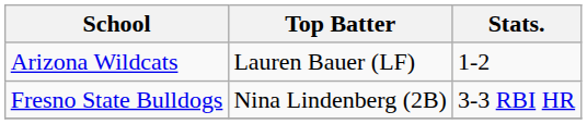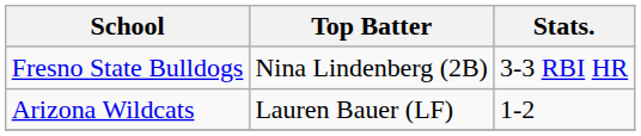 <table class="wikitable">
 <tr>
 <th>School</th>
 <th>Top Batter</th>
 <th>Stats.</th>
 </tr>
 <tr>
+<td><a href='#'>Fresno State Bulldogs</a></td>
+<td>Nina Lindenberg (2B)</td>
+<td>3-3 <a href='#'>RBI</a> <a href='#'>HR</a></td>
+</tr>
+<tr>
 <td><a href='#'>Arizona Wildcats</a></td>
 <td>Lauren Bauer (LF)</td>
 <td>1-2</td>
 </tr>
 <tr>
-<td><a href='#'>Fresno State Bulldogs</a></td>
-<td>Nina Lindenberg (2B)</td>
-<td>3-3 <a href='#'>RBI</a> <a href='#'>HR</a></td>
-</tr>
-<tr>
 </tr>
 </table>
